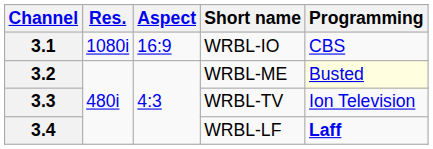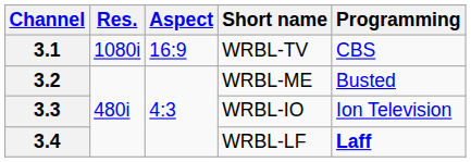 <table class="wikitable">
 <tr>
 <th scope = "col"><a href='#'>Channel</a></th>
 <th scope = "col"><a href='#'>Res.</a></th>
 <th scope = "col"><a href='#'>Aspect</a></th>
 <th scope = "col">Short name</th>
 <th scope = "col">Programming</th>
 </tr>
 <tr>
 <th scope = "row">3.1</th>
 <td><a href='#'>1080i</a></td>
 <td><a href='#'>16:9</a></td>
-<td>WRBL-IO</td>
+<td>WRBL-TV</td>
 <td><a href='#'>CBS</a></td>
 </tr>
 <tr>
 <th scope = "row">3.2</th>
 <td rowspan=3><a href='#'>480i</a></td>
 <td rowspan=3><a href='#'>4:3</a></td>
 <td>WRBL-ME</td>
-<td style="background: lightyellow;"><a href='#'>Busted</a></td>
+<td><a href='#'>Busted</a></td>
 </tr>
 <tr>
 <th scope = "row">3.3</th>
-<td>WRBL-TV</td>
+<td>WRBL-IO</td>
 <td><a href='#'>Ion Television</a></td>
 </tr>
 <tr>
 <th scope = "row">3.4</th>
 <td>WRBL-LF</td>
 <td><strong><a href='#'>Laff</a></strong></td>
 </tr>
 </table>
